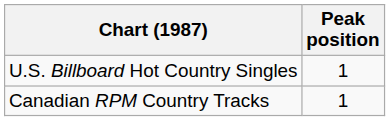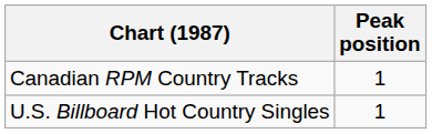 <table class="wikitable sortable">
 <tr>
 <th align="left">Chart (1987)</th>
 <th style="text-align:center;">Peak<br>position</th>
 </tr>
 <tr>
+<td align="left">Canadian <em>RPM</em> Country Tracks</td>
+<td style="text-align:center;">1</td>
+</tr>
+<tr>
 <td align="left">U.S. <em>Billboard</em> Hot Country Singles</td>
 <td style="text-align:center;">1</td>
 </tr>
-<tr>
-<td align="left">Canadian <em>RPM</em> Country Tracks</td>
-<td style="text-align:center;">1</td>
-</tr>
 </table>
